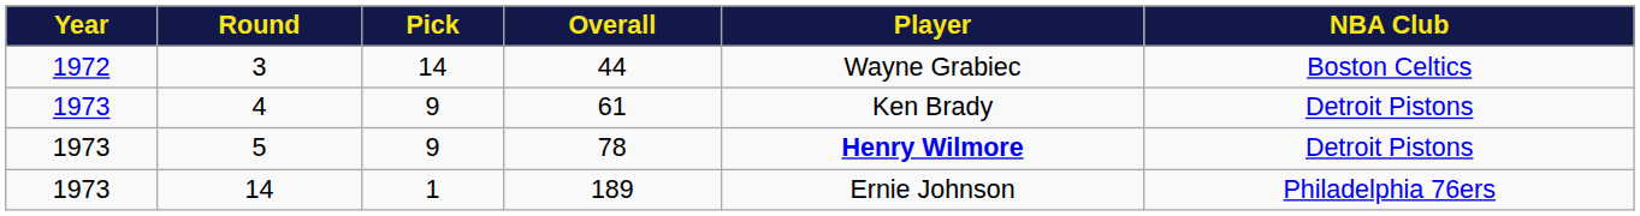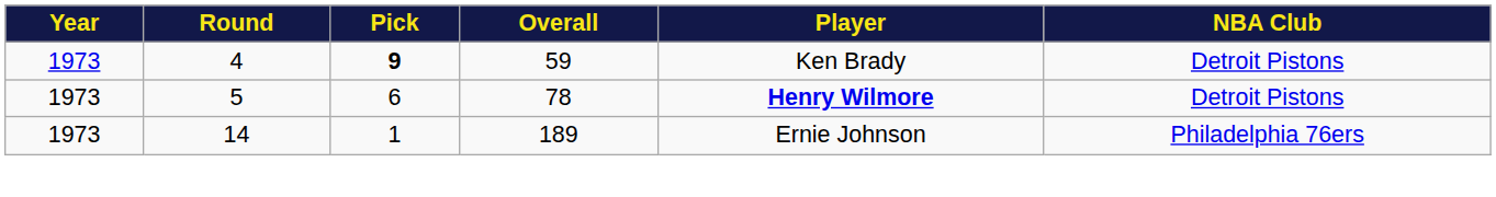 <table class="wikitable" style="width:80%;">
 <tr style="text-align:center; background:#121849; color:#f8e616;">
 <td><strong>Year</strong></td>
 <td><strong>Round</strong></td>
 <td><strong>Pick</strong></td>
 <td><strong>Overall</strong></td>
 <td><strong>Player</strong></td>
 <td><strong>NBA Club</strong></td>
 </tr>
 <tr style="text-align:center;" bgcolor="">
-<td><a href='#'>1972</a></td>
-<td>3</td>
-<td>14</td>
-<td>44</td>
-<td>Wayne Grabiec</td>
-<td><a href='#'>Boston Celtics</a></td>
-</tr>
-<tr style="text-align:center;" bgcolor="">
 <td><a href='#'>1973</a></td>
 <td>4</td>
-<td>9</td>
-<td>61</td>
+<td><strong>9</strong></td>
+<td>59</td>
 <td>Ken Brady</td>
 <td><a href='#'>Detroit Pistons</a></td>
 </tr>
 <tr style="text-align:center;" bgcolor="">
 <td>1973</td>
 <td>5</td>
-<td>9</td>
+<td>6</td>
 <td>78</td>
 <td><strong><a href='#'>Henry Wilmore</a></strong></td>
 <td><a href='#'>Detroit Pistons</a></td>
 </tr>
 <tr style="text-align:center;" bgcolor="">
 <td>1973</td>
 <td>14</td>
 <td>1</td>
 <td>189</td>
 <td>Ernie Johnson</td>
 <td><a href='#'>Philadelphia 76ers</a></td>
 </tr>
 </table>
